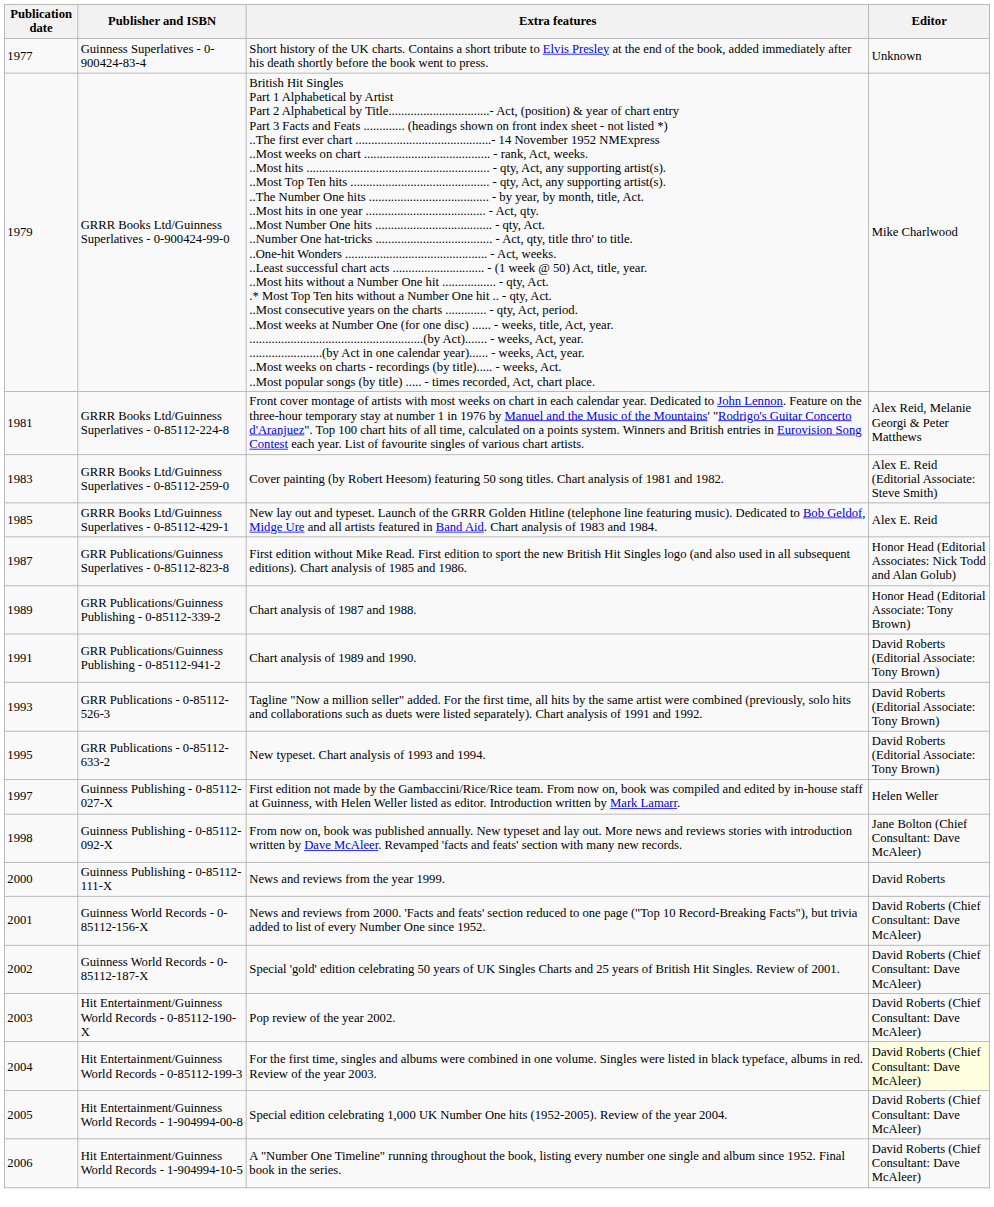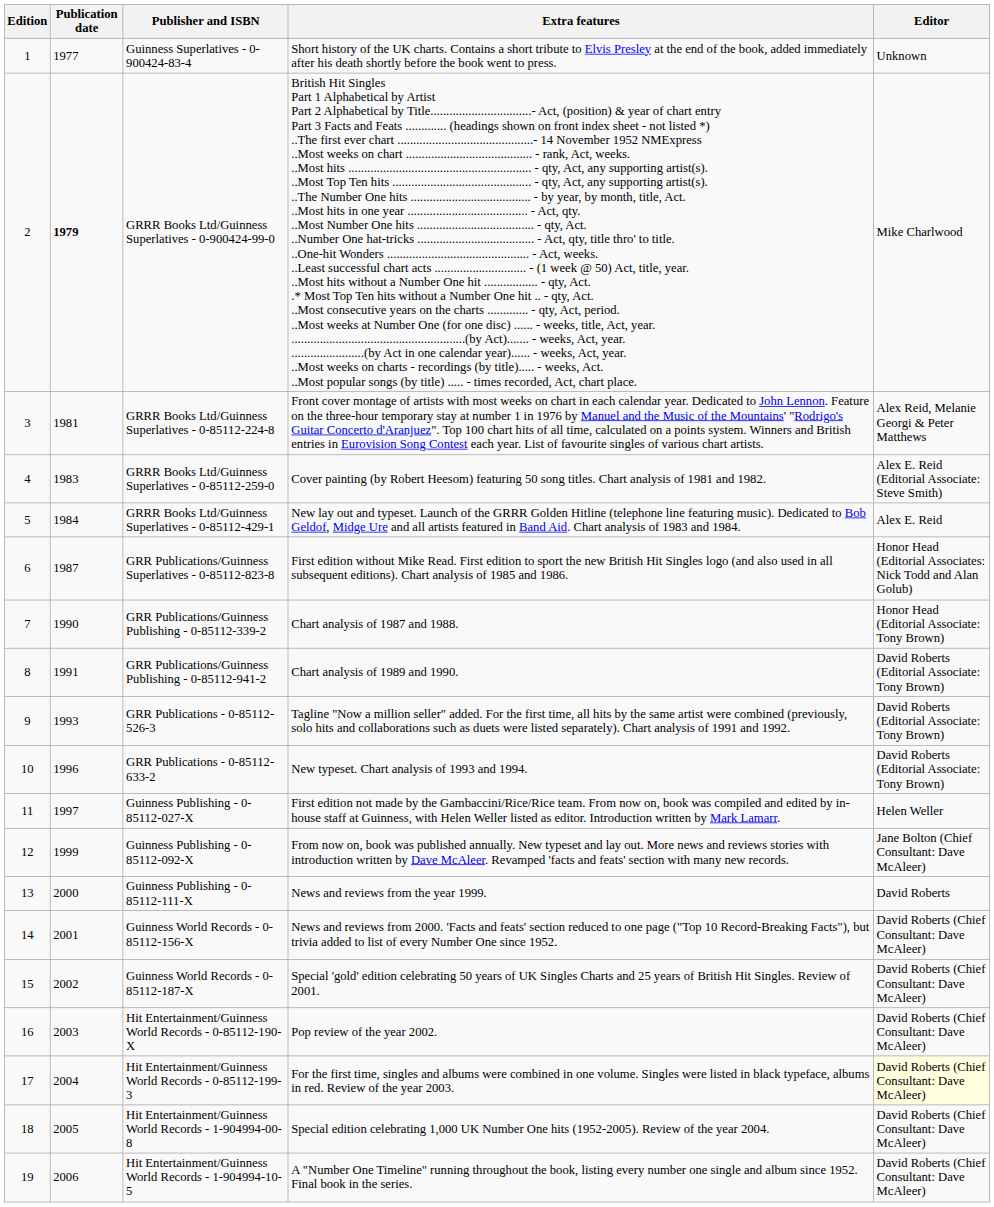 <table class="wikitable sortable">
 <tr>
+<th bgcolor="#efefef">Edition</th>
 <th bgcolor="#efefef">Publication date</th>
 <th bgcolor="#efefef">Publisher and ISBN</th>
 <th bgcolor="#efefef">Extra features</th>
 <th bgcolor="#efefef">Editor</th>
 </tr>
 <tr>
+<td align="center">1</td>
 <td>1977</td>
 <td>Guinness Superlatives - 0-900424-83-4</td>
 <td>Short history of the UK charts.  Contains a short tribute to <a href='#'>Elvis Presley</a> at the end of the book, added immediately after his death shortly before the book went to press.</td>
 <td>Unknown</td>
 </tr>
 <tr>
-<td>1979</td>
+<td align="center">2</td>
+<td><strong>1979</strong></td>
 <td>GRRR Books Ltd/Guinness Superlatives -  0-900424-99-0</td>
 <td>British Hit Singles<br>Part 1 Alphabetical by Artist<br>Part 2 Alphabetical by Title................................- Act, (position) & year of chart entry<br>Part 3 Facts and Feats ............. (headings shown on front index sheet - not listed *)<br>..The first ever chart ...........................................- 14 November 1952 NMExpress<br>..Most weeks on chart ........................................ - rank, Act, weeks.<br>..Most hits .......................................................... - qty, Act, any supporting artist(s).<br>..Most Top Ten hits ............................................ - qty, Act, any supporting artist(s).<br>..The Number One hits ...................................... - by year, by month, title, Act.<br>..Most hits in one year  ...................................... - Act, qty.<br>..Most Number One hits ..................................... - qty, Act.<br>..Number One hat-tricks ..................................... - Act, qty, title thro' to title.<br>..One-hit Wonders ............................................. - Act, weeks.<br>..Least successful chart acts ............................. - (1 week @ 50) Act, title, year.<br>..Most hits without a Number One hit ................. - qty, Act.<br>.* Most Top Ten hits without a Number One hit .. - qty, Act.<br>..Most consecutive years on the charts ............. - qty, Act, period.<br>..Most weeks at Number One (for one disc) ...... - weeks, title, Act, year.<br>.......................................................(by Act)....... - weeks, Act, year.<br>.......................(by Act in one calendar year)...... - weeks, Act, year.<br>..Most weeks on charts - recordings (by title)..... - weeks, Act.<br>..Most popular songs                       (by title) ..... - times recorded, Act, chart place.</td>
 <td>Mike Charlwood</td>
 </tr>
 <tr>
+<td align="center">3</td>
 <td>1981</td>
 <td>GRRR Books Ltd/Guinness Superlatives - 0-85112-224-8</td>
 <td>Front cover montage of artists with most weeks on chart in each calendar year. Dedicated to <a href='#'>John Lennon</a>. Feature on the three-hour temporary stay at number 1 in 1976 by <a href='#'>Manuel and the Music of the Mountains</a>' "<a href='#'>Rodrigo's Guitar Concerto d'Aranjuez</a>". Top 100 chart hits of all time, calculated on a points system. Winners and British entries in <a href='#'>Eurovision Song Contest</a> each year. List of favourite singles of various chart artists.</td>
 <td>Alex Reid, Melanie Georgi & Peter Matthews</td>
 </tr>
 <tr>
+<td align="center">4</td>
 <td>1983</td>
 <td>GRRR Books Ltd/Guinness Superlatives - 0-85112-259-0</td>
 <td>Cover painting (by Robert Heesom) featuring 50 song titles. Chart analysis of 1981 and 1982.</td>
 <td>Alex E. Reid (Editorial Associate: Steve Smith)</td>
 </tr>
 <tr>
-<td>1985</td>
+<td align="center">5</td>
+<td>1984</td>
 <td>GRRR Books Ltd/Guinness Superlatives - 0-85112-429-1</td>
 <td>New lay out and typeset. Launch of the GRRR Golden Hitline (telephone line featuring music). Dedicated to <a href='#'>Bob Geldof</a>, <a href='#'>Midge Ure</a> and all artists featured in <a href='#'>Band Aid</a>. Chart analysis of 1983 and 1984.</td>
 <td>Alex E. Reid</td>
 </tr>
 <tr>
+<td align="center">6</td>
 <td>1987</td>
 <td>GRR Publications/Guinness Superlatives - 0-85112-823-8</td>
 <td>First edition without Mike Read. First edition to sport the new British Hit Singles logo (and also used in all subsequent editions). Chart analysis of 1985 and 1986.</td>
 <td>Honor Head (Editorial Associates: Nick Todd and Alan Golub)</td>
 </tr>
 <tr>
-<td>1989</td>
+<td align="center">7</td>
+<td>1990</td>
 <td>GRR Publications/Guinness Publishing - 0-85112-339-2</td>
 <td>Chart analysis of 1987 and 1988.</td>
 <td>Honor Head (Editorial Associate: Tony Brown)</td>
 </tr>
 <tr>
+<td align="center">8</td>
 <td>1991</td>
 <td>GRR Publications/Guinness Publishing - 0-85112-941-2</td>
 <td>Chart analysis of 1989 and 1990.</td>
 <td>David Roberts (Editorial Associate: Tony Brown)</td>
 </tr>
 <tr>
+<td align="center">9</td>
 <td>1993</td>
 <td>GRR Publications - 0-85112-526-3</td>
 <td>Tagline "Now a million seller" added. For the first time, all hits by the same artist were combined (previously, solo hits and collaborations such as duets were listed separately). Chart analysis of 1991 and 1992.</td>
 <td>David Roberts (Editorial Associate: Tony Brown)</td>
 </tr>
 <tr>
-<td>1995</td>
+<td align="center">10</td>
+<td>1996</td>
 <td>GRR Publications - 0-85112-633-2</td>
 <td>New typeset. Chart analysis of 1993 and 1994.</td>
 <td>David Roberts (Editorial Associate: Tony Brown)</td>
 </tr>
 <tr>
+<td align="center">11</td>
 <td>1997</td>
 <td>Guinness Publishing - 0-85112-027-X</td>
 <td>First edition not made by the Gambaccini/Rice/Rice team. From now on, book was compiled and edited by in-house staff at Guinness, with Helen Weller listed as editor. Introduction written by <a href='#'>Mark Lamarr</a>.</td>
 <td>Helen Weller</td>
 </tr>
 <tr>
-<td>1998</td>
+<td align="center">12</td>
+<td>1999</td>
 <td>Guinness Publishing - 0-85112-092-X</td>
 <td>From now on, book was published annually. New typeset and lay out. More news and reviews stories with introduction written by <a href='#'>Dave McAleer</a>. Revamped 'facts and feats' section with many new records.</td>
 <td>Jane Bolton (Chief Consultant: Dave McAleer)</td>
 </tr>
 <tr>
+<td align="center">13</td>
 <td>2000</td>
 <td>Guinness Publishing - 0-85112-111-X</td>
 <td>News and reviews from the year 1999.</td>
 <td>David Roberts</td>
 </tr>
 <tr>
+<td align="center">14</td>
 <td>2001</td>
 <td>Guinness World Records - 0-85112-156-X</td>
 <td>News and reviews from 2000. 'Facts and feats' section reduced to one page ("Top 10 Record-Breaking Facts"), but trivia added to list of every Number One since 1952.</td>
 <td>David Roberts (Chief Consultant: Dave McAleer)</td>
 </tr>
 <tr>
+<td align="center">15</td>
 <td>2002</td>
 <td>Guinness World Records - 0-85112-187-X</td>
 <td>Special 'gold' edition celebrating 50 years of UK Singles Charts and 25 years of British Hit Singles. Review of 2001.</td>
 <td>David Roberts (Chief Consultant: Dave McAleer)</td>
 </tr>
 <tr>
+<td align="center">16</td>
 <td>2003</td>
 <td>Hit Entertainment/Guinness World Records - 0-85112-190-X</td>
 <td>Pop review of the year 2002.</td>
 <td>David Roberts (Chief Consultant: Dave McAleer)</td>
 </tr>
 <tr>
+<td align="center">17</td>
 <td>2004</td>
 <td>Hit Entertainment/Guinness World Records - 0-85112-199-3</td>
 <td>For the first time, singles and albums were combined in one volume. Singles were listed in black typeface, albums in red. Review of the year 2003.</td>
 <td style="background: lightyellow;">David Roberts (Chief Consultant: Dave McAleer)</td>
 </tr>
 <tr>
+<td align="center">18</td>
 <td>2005</td>
 <td>Hit Entertainment/Guinness World Records - 1-904994-00-8</td>
 <td>Special edition celebrating 1,000 UK Number One hits (1952-2005). Review of the year 2004.</td>
 <td>David Roberts (Chief Consultant: Dave McAleer)</td>
 </tr>
 <tr>
+<td align="center">19</td>
 <td>2006</td>
 <td>Hit Entertainment/Guinness World Records - 1-904994-10-5</td>
 <td>A "Number One Timeline" running throughout the book, listing every number one single and album since 1952. Final book in the series.</td>
 <td>David Roberts (Chief Consultant: Dave McAleer)</td>
 </tr>
 </table>
